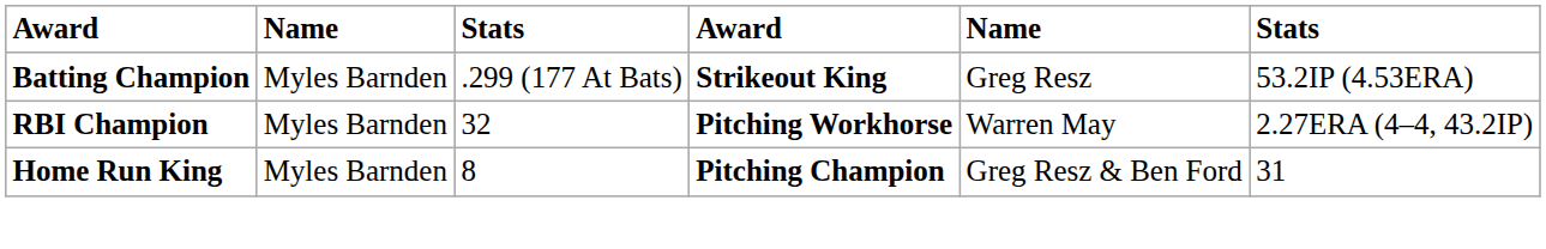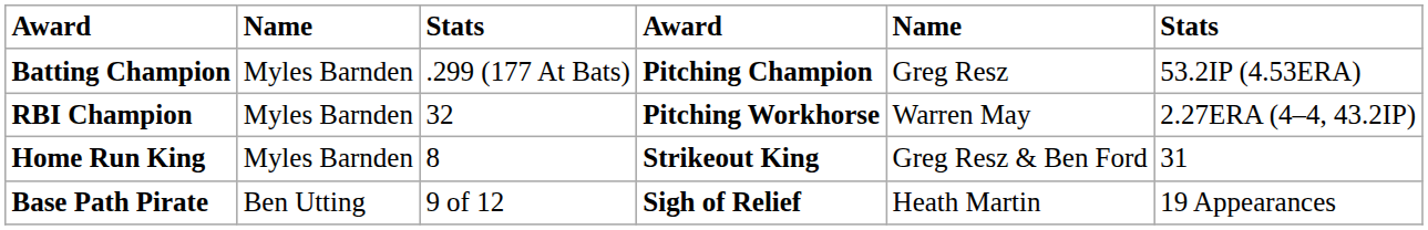 <table class="wikitable">
 <tr bgcolor="#FFFFFF">
 <td><strong>Award</strong></td>
 <td><strong>Name</strong></td>
 <td><strong>Stats</strong></td>
 <td><strong>Award</strong></td>
 <td><strong>Name</strong></td>
 <td><strong>Stats</strong></td>
 </tr>
 <tr bgcolor="#FFFFFF">
 <td><strong>Batting Champion</strong></td>
 <td>Myles Barnden</td>
 <td>.299 (177 At Bats)</td>
-<td><strong>Strikeout King</strong></td>
+<td><strong>Pitching Champion</strong></td>
 <td>Greg Resz</td>
 <td>53.2IP (4.53ERA)</td>
 </tr>
 <tr bgcolor="#FFFFFF">
 <td><strong>RBI Champion</strong></td>
 <td>Myles Barnden</td>
 <td>32</td>
 <td><strong>Pitching Workhorse</strong></td>
 <td>Warren May</td>
 <td>2.27ERA (4–4, 43.2IP)</td>
 </tr>
 <tr bgcolor="#FFFFFF">
 <td><strong>Home Run King</strong></td>
 <td>Myles Barnden</td>
 <td>8</td>
-<td><strong>Pitching Champion</strong></td>
+<td><strong>Strikeout King</strong></td>
 <td>Greg Resz & Ben Ford</td>
 <td>31</td>
 </tr>
+<tr bgcolor="#FFFFFF">
+<td><strong>Base Path Pirate</strong></td>
+<td>Ben Utting</td>
+<td>9 of 12</td>
+<td><strong>Sigh of Relief</strong></td>
+<td>Heath Martin</td>
+<td>19 Appearances</td>
+</tr>
 </table>
